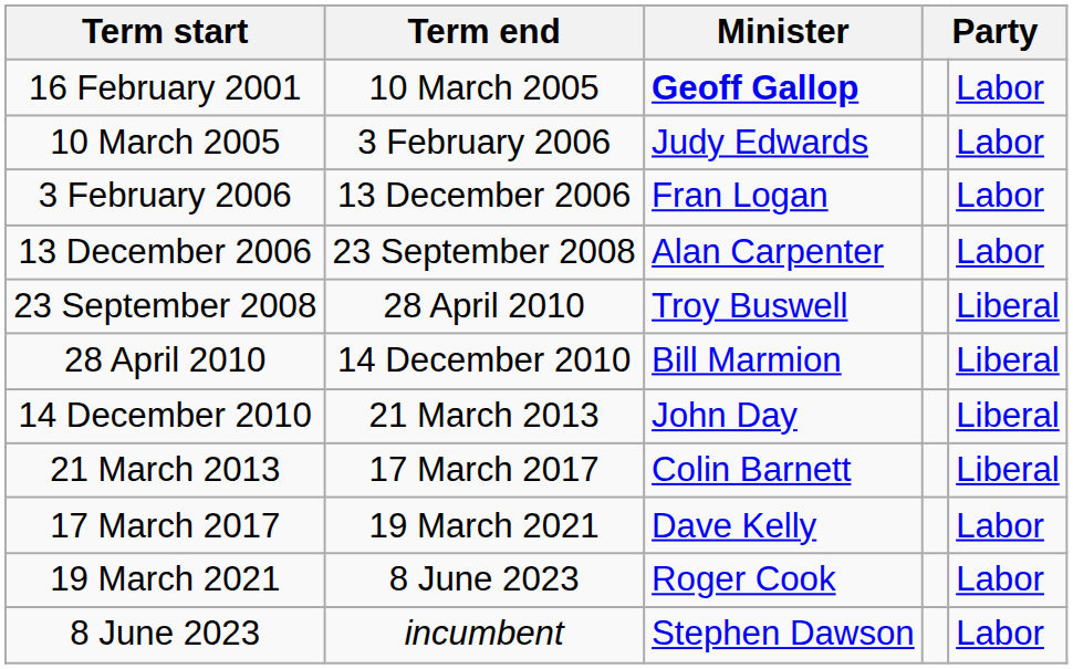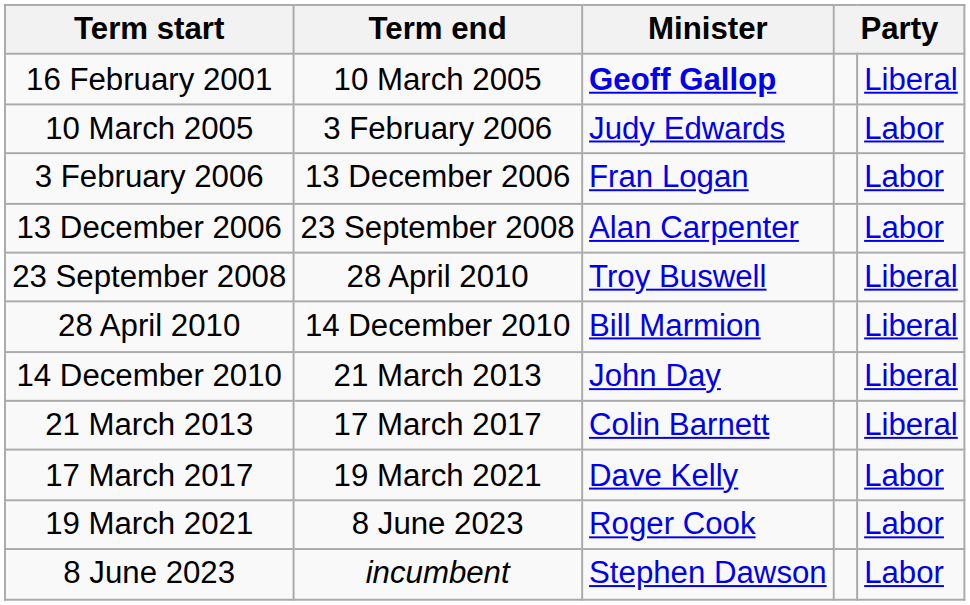 <table class="wikitable">
 <tr>
 <th>Term start</th>
 <th>Term end</th>
 <th>Minister</th>
 <th colspan="2">Party</th>
 </tr>
 <tr>
 <td align=center>16 February 2001</td>
 <td align=center>10 March 2005</td>
 <td><strong><a href='#'>Geoff Gallop</a></strong></td>
 <td> </td>
-<td><a href='#'>Labor</a></td>
+<td><a href='#'>Liberal</a></td>
 </tr>
 <tr>
 <td align=center>10 March 2005</td>
 <td align=center>3 February 2006</td>
 <td><a href='#'>Judy Edwards</a></td>
 <td> </td>
 <td><a href='#'>Labor</a></td>
 </tr>
 <tr>
 <td align=center>3 February 2006</td>
 <td align=center>13 December 2006</td>
 <td><a href='#'>Fran Logan</a></td>
 <td> </td>
 <td><a href='#'>Labor</a></td>
 </tr>
 <tr>
 <td align=center>13 December 2006</td>
 <td align=center>23 September 2008</td>
 <td><a href='#'>Alan Carpenter</a></td>
 <td> </td>
 <td><a href='#'>Labor</a></td>
 </tr>
 <tr>
 <td align=center>23 September 2008</td>
 <td align=center>28 April 2010</td>
 <td><a href='#'>Troy Buswell</a></td>
 <td> </td>
 <td><a href='#'>Liberal</a></td>
 </tr>
 <tr>
 <td align=center>28 April 2010</td>
 <td align=center>14 December 2010</td>
 <td><a href='#'>Bill Marmion</a></td>
 <td> </td>
 <td><a href='#'>Liberal</a></td>
 </tr>
 <tr>
 <td align=center>14 December 2010</td>
 <td align=center>21 March 2013</td>
 <td><a href='#'>John Day</a></td>
 <td> </td>
 <td><a href='#'>Liberal</a></td>
 </tr>
 <tr>
 <td align=center>21 March 2013</td>
 <td align=center>17 March 2017</td>
 <td><a href='#'>Colin Barnett</a></td>
 <td> </td>
 <td><a href='#'>Liberal</a></td>
 </tr>
 <tr>
 <td align=center>17 March 2017</td>
 <td align=center>19 March 2021</td>
 <td><a href='#'>Dave Kelly</a></td>
 <td> </td>
 <td><a href='#'>Labor</a></td>
 </tr>
 <tr>
 <td align=center>19 March 2021</td>
 <td align=center>8 June 2023</td>
 <td><a href='#'>Roger Cook</a></td>
 <td> </td>
 <td><a href='#'>Labor</a></td>
 </tr>
 <tr>
 <td align=center>8 June 2023</td>
 <td align=center><em>incumbent</em></td>
 <td><a href='#'>Stephen Dawson</a></td>
 <td> </td>
 <td><a href='#'>Labor</a></td>
 </tr>
 </table>
